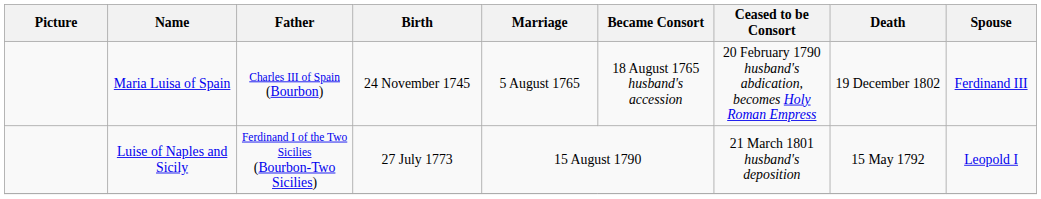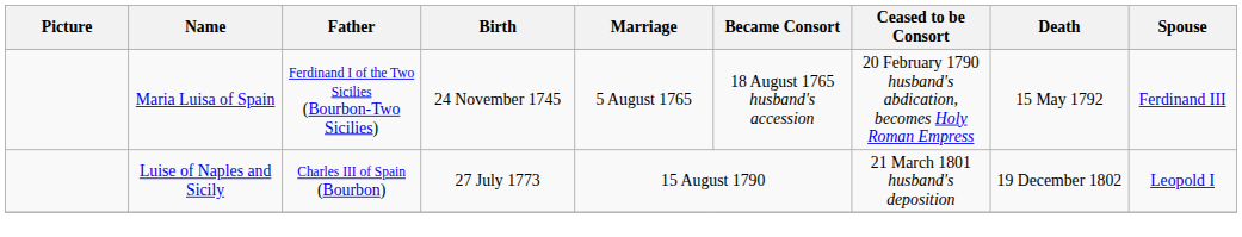 <table width=95% class="wikitable">
 <tr>
 <th width = "8%">Picture</th>
 <th width = "10%">Name</th>
 <th width = "9%">Father</th>
 <th width = "10%">Birth</th>
 <th width = "9%">Marriage</th>
 <th width = "9%">Became Consort</th>
 <th width = "9%">Ceased to be Consort</th>
 <th width = "9%">Death</th>
 <th width = "7%">Spouse</th>
 </tr>
 <tr>
 <td align=center></td>
 <td align=center><a href='#'>Maria Luisa of Spain</a></td>
-<td style="text-align:center;"><small><a href='#'>Charles III of Spain</a></small><br>(<a href='#'>Bourbon</a>)</td>
+<td style="text-align:center;"><small><a href='#'>Ferdinand I of the Two Sicilies</a></small><br>(<a href='#'>Bourbon-Two Sicilies</a>)</td>
 <td style="text-align:center;">24 November 1745</td>
 <td style="text-align:center;">5 August 1765</td>
 <td style="text-align:center;">18 August 1765<br> <em>husband's accession</em></td>
 <td style="text-align:center;">20 February 1790<br><em>husband's abdication, becomes <a href='#'>Holy Roman Empress</a> </em></td>
-<td style="text-align:center;">19 December 1802</td>
+<td style="text-align:center;">15 May 1792</td>
 <td style="text-align:center;"><a href='#'>Ferdinand III</a></td>
 </tr>
 <tr>
 <td align=center></td>
 <td align=center><a href='#'>Luise of Naples and Sicily</a></td>
-<td style="text-align:center;"><small><a href='#'>Ferdinand I of the Two Sicilies</a></small><br>(<a href='#'>Bourbon-Two Sicilies</a>)</td>
+<td style="text-align:center;"><small><a href='#'>Charles III of Spain</a></small><br>(<a href='#'>Bourbon</a>)</td>
 <td style="text-align:center;">27 July 1773</td>
 <td style="text-align:center;" colspan="2">15 August 1790</td>
 <td style="text-align:center;">21 March 1801<br><em>husband's deposition</em></td>
-<td style="text-align:center;">15 May 1792</td>
+<td style="text-align:center;">19 December 1802</td>
 <td style="text-align:center;"><a href='#'>Leopold I</a></td>
 </tr>
 <tr>
 </tr>
 </table>
